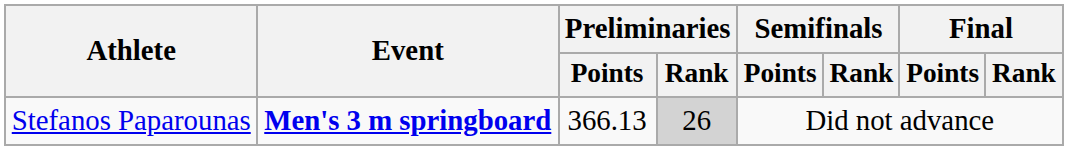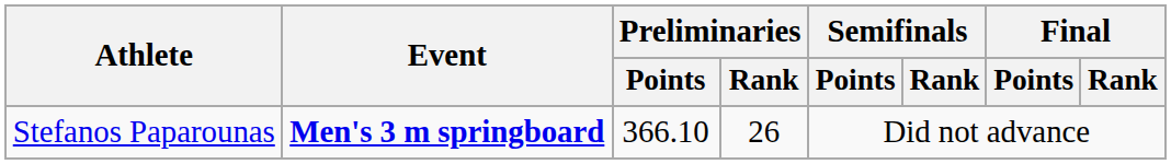 <table class="wikitable" style="font-size:90%">
 <tr>
 <th rowspan="2">Athlete</th>
 <th rowspan="2">Event</th>
 <th colspan=2>Preliminaries</th>
 <th colspan=2>Semifinals</th>
 <th colspan=2>Final</th>
 </tr>
 <tr style="font-size:95%">
 <th>Points</th>
 <th>Rank</th>
 <th>Points</th>
 <th>Rank</th>
 <th>Points</th>
 <th>Rank</th>
 </tr>
 <tr align=center>
 <td align=left><a href='#'>Stefanos Paparounas</a></td>
 <td align=left><strong><a href='#'>Men's 3 m springboard</a></strong></td>
-<td>366.13</td>
-<td style="background: lightgrey;">26</td>
+<td>366.10</td>
+<td>26</td>
 <td colspan=4>Did not advance</td>
 </tr>
 </table>
